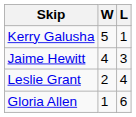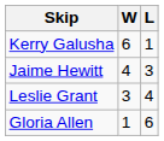 <table class="wikitable">
 <tr>
 <th bgcolor="#efefef">Skip</th>
 <th bgcolor="#efefef">W</th>
 <th bgcolor="#efefef">L</th>
 </tr>
 <tr>
 <td><a href='#'>Kerry Galusha</a></td>
-<td>5</td>
+<td>6</td>
 <td>1</td>
 </tr>
 <tr>
 <td><a href='#'>Jaime Hewitt</a></td>
 <td>4</td>
 <td>3</td>
 </tr>
 <tr>
 <td><a href='#'>Leslie Grant</a></td>
-<td>2</td>
+<td>3</td>
 <td>4</td>
 </tr>
 <tr>
 <td><a href='#'>Gloria Allen</a></td>
 <td>1</td>
 <td>6</td>
 </tr>
 </table>
